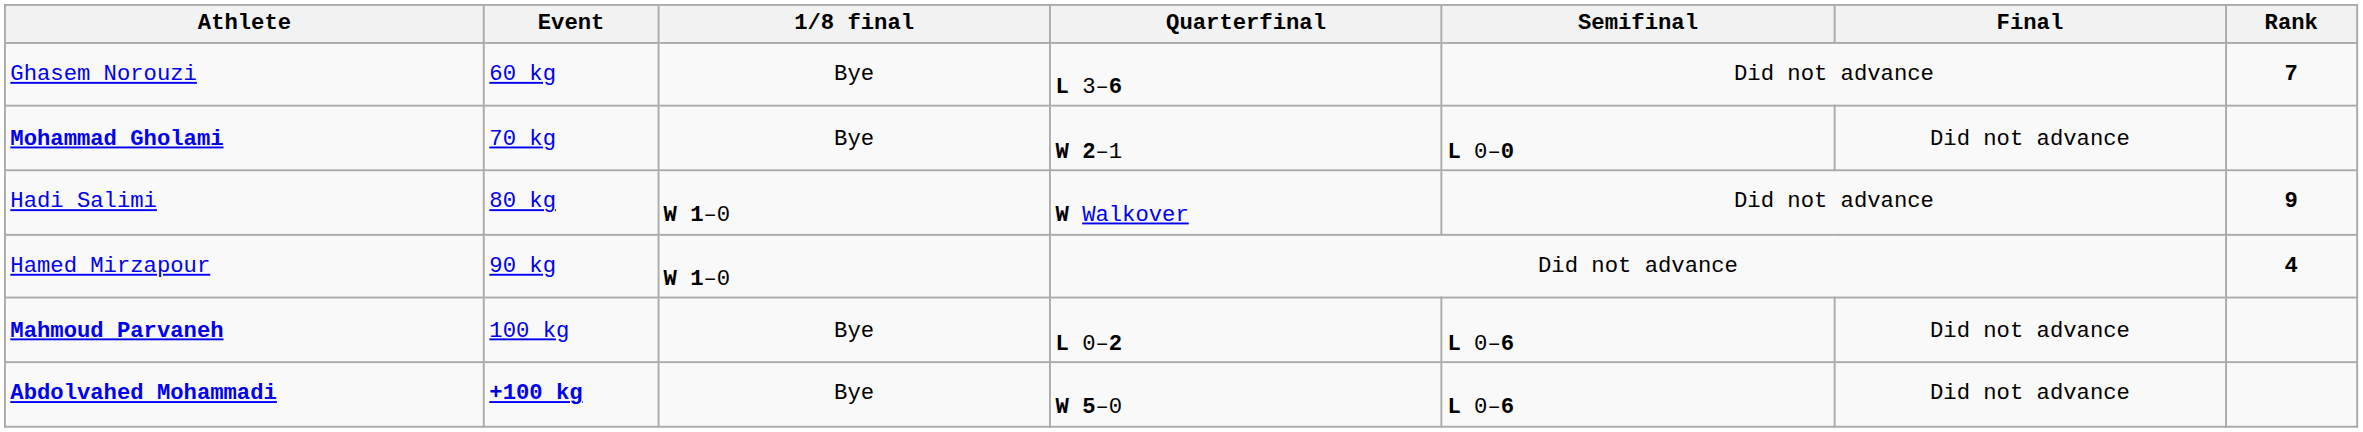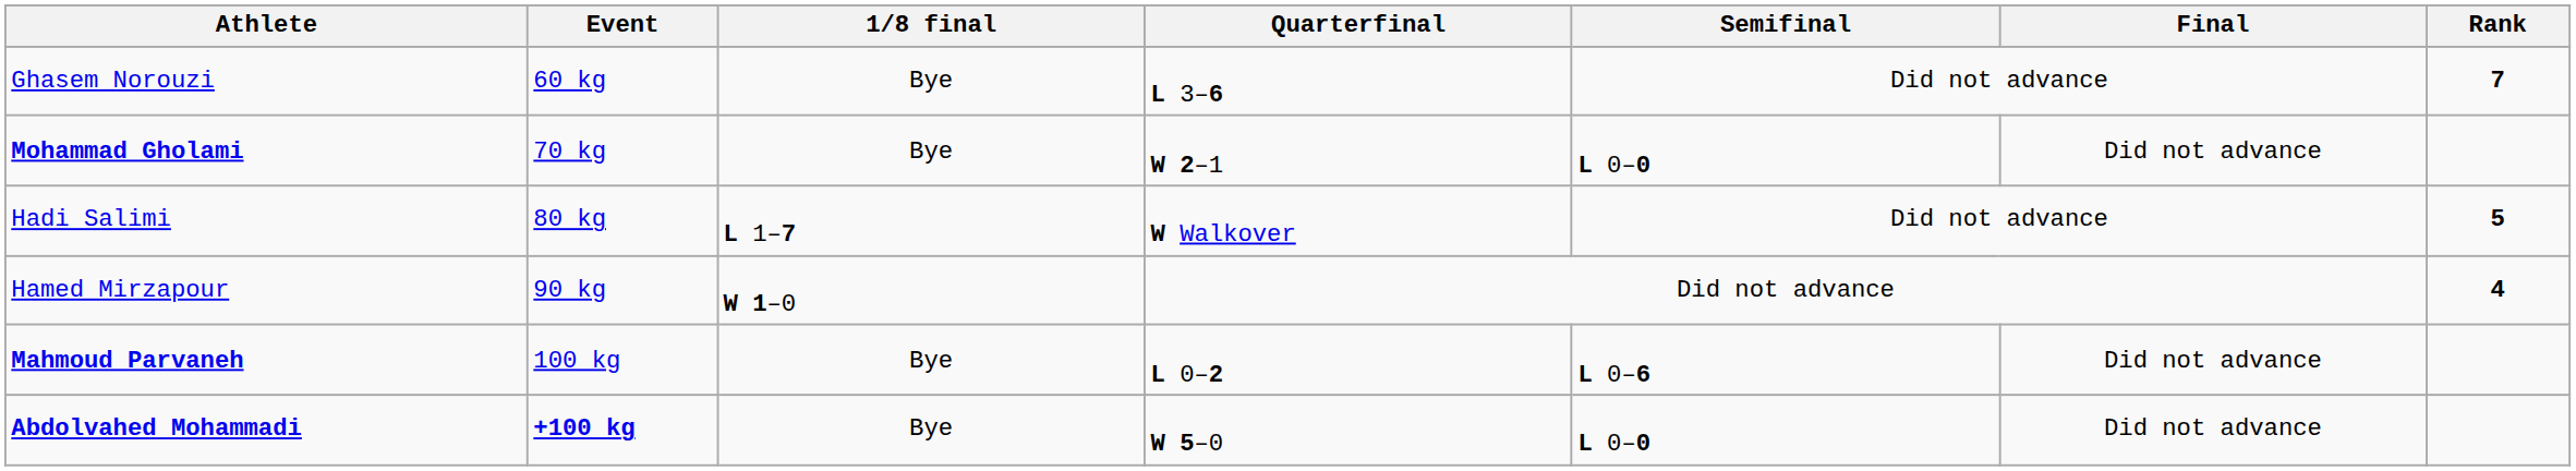 <table class="wikitable" width="98%" style="text-align:left; font-size:90%">
 <tr>
 <th width="11%">Athlete</th>
 <th width="4%">Event</th>
 <th width="9%">1/8 final</th>
 <th width="9%">Quarterfinal</th>
 <th width="9%">Semifinal</th>
 <th width="9%">Final</th>
 <th width="3%">Rank</th>
 </tr>
 <tr>
 <td><a href='#'>Ghasem Norouzi</a></td>
 <td><a href='#'>60 kg</a></td>
 <td align=center>Bye</td>
 <td><br><strong>L</strong> 3–<strong>6</strong></td>
 <td colspan=2 align=center>Did not advance</td>
 <td align=center><strong>7</strong></td>
 </tr>
 <tr>
 <td><strong><a href='#'>Mohammad Gholami</a></strong></td>
 <td><a href='#'>70 kg</a></td>
 <td align=center>Bye</td>
 <td><br><strong>W</strong> <strong>2</strong>–1</td>
 <td><br><strong>L</strong> 0–<strong>0</strong></td>
 <td align=center>Did not advance</td>
 <td align=center></td>
 </tr>
 <tr>
 <td><a href='#'>Hadi Salimi</a></td>
 <td><a href='#'>80 kg</a></td>
-<td><br><strong>W</strong> <strong>1</strong>–0</td>
+<td><br><strong>L</strong> 1–<strong>7</strong></td>
 <td><br><strong>W</strong> <a href='#'>Walkover</a></td>
 <td colspan=2 align=center>Did not advance</td>
-<td align=center><strong>9</strong></td>
+<td align=center><strong>5</strong></td>
 </tr>
 <tr>
 <td><a href='#'>Hamed Mirzapour</a></td>
 <td><a href='#'>90 kg</a></td>
 <td><br><strong>W</strong> <strong>1</strong>–0</td>
 <td colspan=3 align=center>Did not advance</td>
 <td align=center><strong>4</strong></td>
 </tr>
 <tr>
 <td><strong><a href='#'>Mahmoud Parvaneh</a></strong></td>
 <td><a href='#'>100 kg</a></td>
 <td align=center>Bye</td>
 <td><br><strong>L</strong> 0–<strong>2</strong></td>
 <td><br><strong>L</strong> 0–<strong>6</strong></td>
 <td align=center>Did not advance</td>
 <td align=center></td>
 </tr>
 <tr>
 <td><strong><a href='#'>Abdolvahed Mohammadi</a></strong></td>
 <td><strong><a href='#'>+100 kg</a></strong></td>
 <td align=center>Bye</td>
 <td><br><strong>W</strong> <strong>5</strong>–0</td>
-<td><br><strong>L</strong> 0–<strong>6</strong></td>
+<td><br><strong>L</strong> 0–<strong>0</strong></td>
 <td align=center>Did not advance</td>
 <td align=center></td>
 </tr>
 </table>
